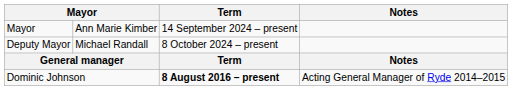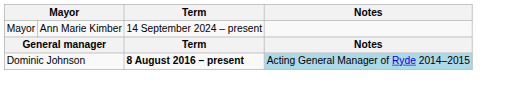 <table class="wikitable">
 <tr>
 <th colspan="2">Mayor</th>
 <th>Term</th>
 <th>Notes</th>
 </tr>
 <tr>
 <td>Mayor</td>
 <td>Ann Marie Kimber</td>
 <td>14 September 2024 – present</td>
 <td></td>
 </tr>
 <tr>
-<td>Deputy Mayor</td>
-<td>Michael Randall</td>
-<td>8 October 2024 – present</td>
-<td></td>
-</tr>
-<tr>
 <th colspan="2">General manager</th>
 <th>Term</th>
 <th>Notes</th>
 </tr>
 <tr>
 <td colspan="2">Dominic Johnson</td>
 <td><strong>8 August 2016 – present</strong></td>
-<td>Acting General Manager of <a href='#'>Ryde</a> 2014–2015</td>
+<td style="background: lightblue;">Acting General Manager of <a href='#'>Ryde</a> 2014–2015</td>
 </tr>
 </table>
